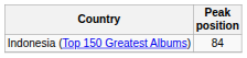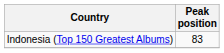 <table class="wikitable sortable">
 <tr>
 <th>Country</th>
 <th>Peak<br>position</th>
 </tr>
 <tr>
 <td>Indonesia (<a href='#'>Top 150 Greatest Albums</a>)</td>
-<td style="text-align:center;">84</td>
+<td style="text-align:center;">83</td>
 </tr>
 <tr>
 </tr>
 </table>
